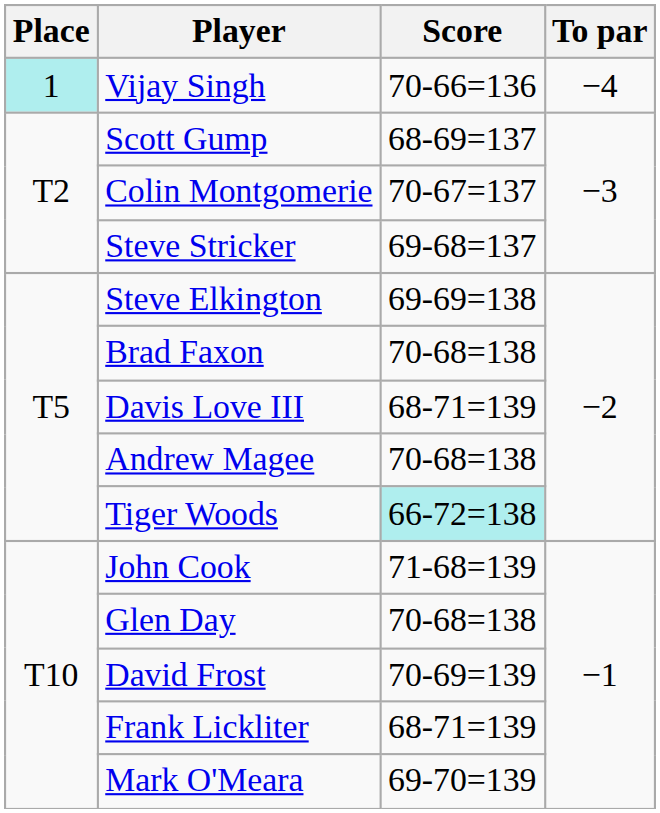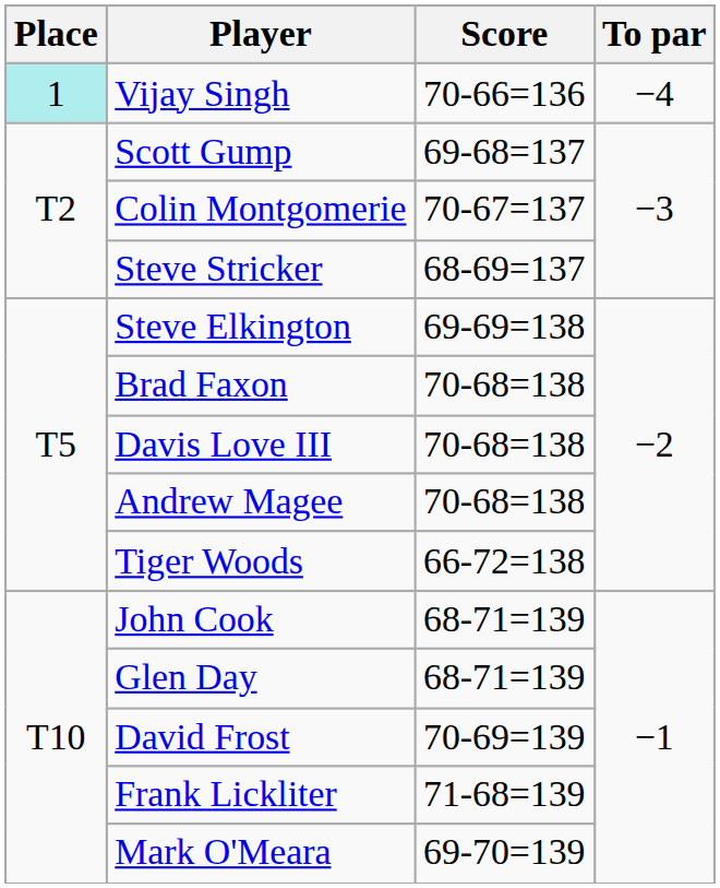 <table class="wikitable">
 <tr>
 <th>Place</th>
 <th>Player</th>
 <th>Score</th>
 <th>To par</th>
 </tr>
 <tr>
 <td align=center style="background: paleturquoise;">1</td>
 <td> <a href='#'>Vijay Singh</a></td>
 <td align=center>70-66=136</td>
 <td align=center>−4</td>
 </tr>
 <tr>
 <td rowspan="3" align=center>T2</td>
 <td> <a href='#'>Scott Gump</a></td>
-<td align=center>68-69=137</td>
+<td align=center>69-68=137</td>
 <td rowspan="3" align=center>−3</td>
 </tr>
 <tr>
 <td> <a href='#'>Colin Montgomerie</a></td>
 <td align=center>70-67=137</td>
 </tr>
 <tr>
 <td> <a href='#'>Steve Stricker</a></td>
-<td align=center>69-68=137</td>
+<td align=center>68-69=137</td>
 </tr>
 <tr>
 <td rowspan="5" align=center>T5</td>
 <td> <a href='#'>Steve Elkington</a></td>
 <td align=center>69-69=138</td>
 <td rowspan="5" align=center>−2</td>
 </tr>
 <tr>
 <td> <a href='#'>Brad Faxon</a></td>
 <td align=center>70-68=138</td>
 </tr>
 <tr>
 <td> <a href='#'>Davis Love III</a></td>
-<td align=center>68-71=139</td>
+<td align=center>70-68=138</td>
 </tr>
 <tr>
 <td> <a href='#'>Andrew Magee</a></td>
 <td align=center>70-68=138</td>
 </tr>
 <tr>
 <td> <a href='#'>Tiger Woods</a></td>
-<td align=center style="background: paleturquoise;">66-72=138</td>
+<td align=center>66-72=138</td>
 </tr>
 <tr>
 <td rowspan="5" align=center>T10</td>
 <td> <a href='#'>John Cook</a></td>
-<td align=center>71-68=139</td>
+<td align=center>68-71=139</td>
 <td rowspan="5" align=center>−1</td>
 </tr>
 <tr>
 <td> <a href='#'>Glen Day</a></td>
-<td align=center>70-68=138</td>
+<td align=center>68-71=139</td>
 </tr>
 <tr>
 <td> <a href='#'>David Frost</a></td>
 <td align=center>70-69=139</td>
 </tr>
 <tr>
 <td> <a href='#'>Frank Lickliter</a></td>
-<td align=center>68-71=139</td>
+<td align=center>71-68=139</td>
 </tr>
 <tr>
 <td> <a href='#'>Mark O'Meara</a></td>
 <td align=center>69-70=139</td>
 </tr>
 </table>
